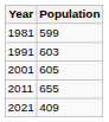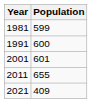 <table class="wikitable">
 <tr>
 <th>Year</th>
 <th>Population</th>
 </tr>
 <tr>
 <td>1981</td>
 <td>599</td>
 </tr>
 <tr>
 <td>1991</td>
-<td>603</td>
+<td>600</td>
 </tr>
 <tr>
 <td>2001</td>
-<td>605</td>
+<td>601</td>
 </tr>
 <tr>
 <td>2011</td>
 <td>655</td>
 </tr>
 <tr>
 <td>2021</td>
 <td>409</td>
 </tr>
 </table>
